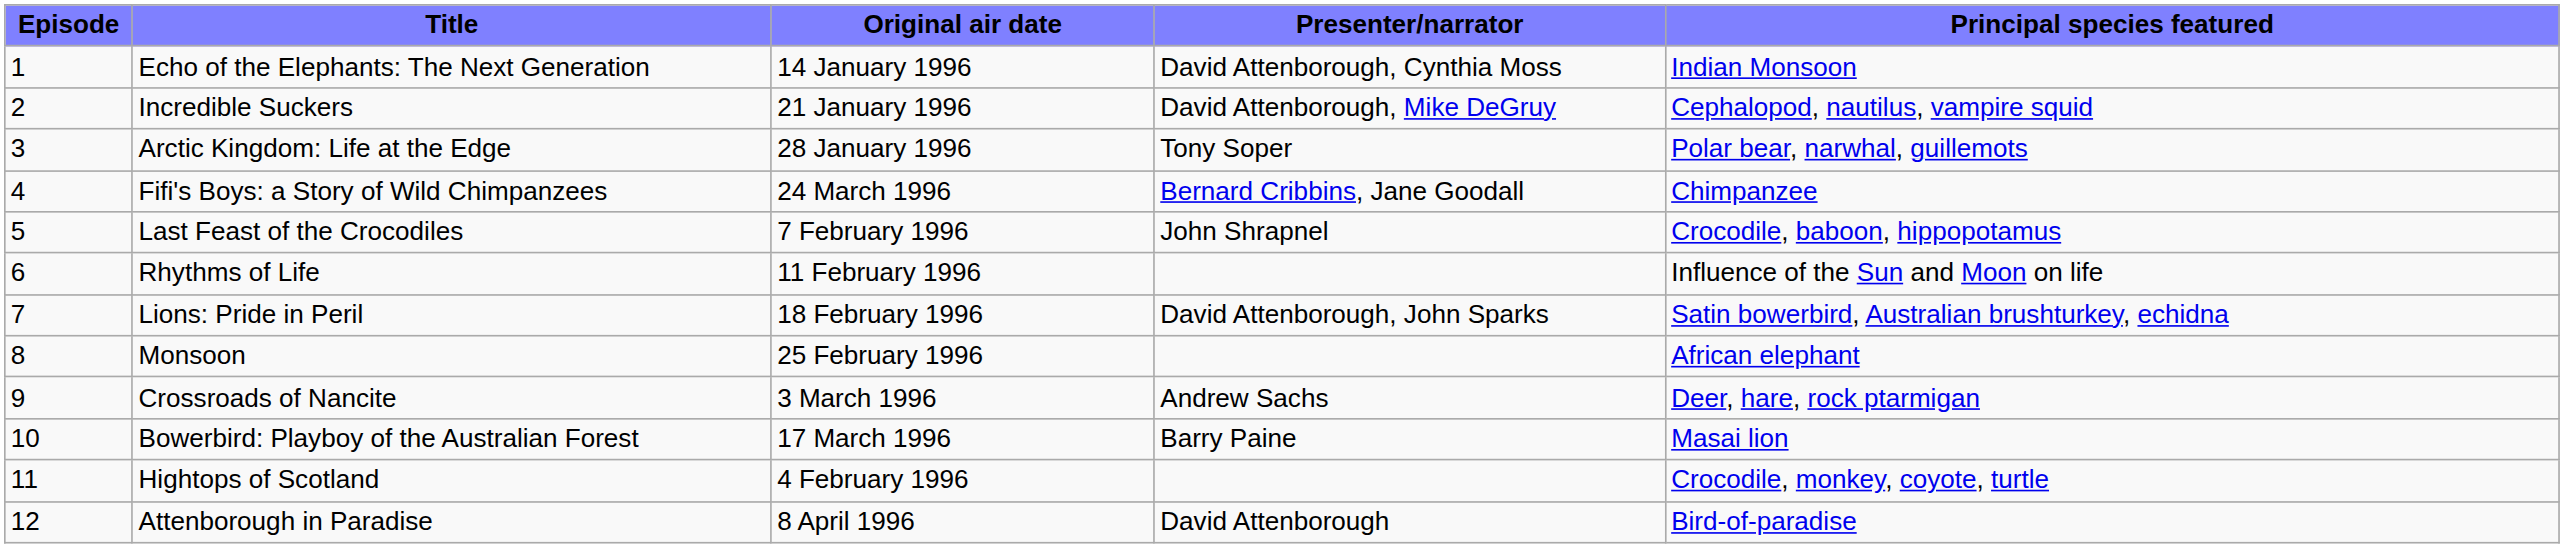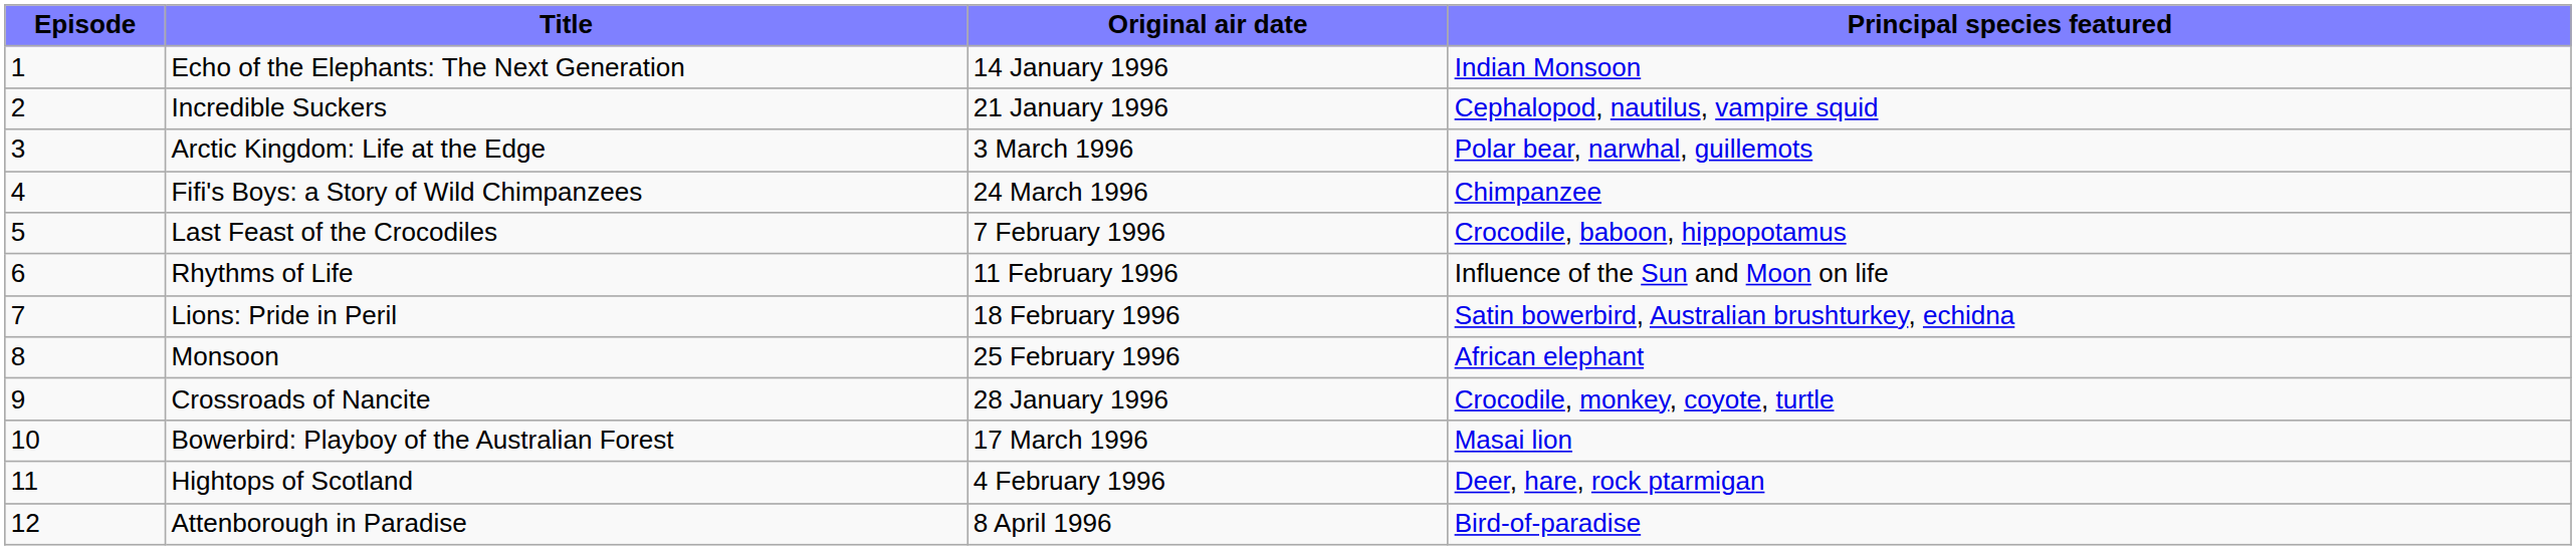 <table class="wikitable plainrowheaders" width=99%>
 <tr style="background:#fdd";>
 <th style="background-color: #7F80FF" width="5%">Episode</th>
 <th style="background-color: #7F80FF" width="25%">Title</th>
 <th style="background-color: #7F80FF" width="15%">Original air date</th>
-<th style="background-color: #7F80FF" width="20%">Presenter/narrator</th>
 <th style="background-color: #7F80FF" width="35%">Principal species featured</th>
 </tr>
 <tr>
 <td>1</td>
 <td>Echo of the Elephants: The Next Generation</td>
 <td>14 January 1996</td>
-<td>David Attenborough, Cynthia Moss</td>
 <td><a href='#'>Indian Monsoon</a></td>
 </tr>
 <tr>
 <td>2</td>
 <td>Incredible Suckers</td>
 <td>21 January 1996</td>
-<td>David Attenborough, <a href='#'>Mike DeGruy</a></td>
 <td><a href='#'>Cephalopod</a>, <a href='#'>nautilus</a>, <a href='#'>vampire squid</a></td>
 </tr>
 <tr>
 <td>3</td>
 <td>Arctic Kingdom: Life at the Edge</td>
-<td>28 January 1996</td>
-<td>Tony Soper</td>
+<td>3 March 1996</td>
 <td><a href='#'>Polar bear</a>, <a href='#'>narwhal</a>, <a href='#'>guillemots</a></td>
 </tr>
 <tr>
 <td>4</td>
 <td>Fifi's Boys: a Story of Wild Chimpanzees</td>
 <td>24 March 1996</td>
-<td><a href='#'>Bernard Cribbins</a>, Jane Goodall</td>
 <td><a href='#'>Chimpanzee</a></td>
 </tr>
 <tr>
 <td>5</td>
 <td>Last Feast of the Crocodiles</td>
 <td>7 February 1996</td>
-<td>John Shrapnel</td>
 <td><a href='#'>Crocodile</a>, <a href='#'>baboon</a>, <a href='#'>hippopotamus</a></td>
 </tr>
 <tr>
 <td>6</td>
 <td>Rhythms of Life</td>
 <td>11 February 1996</td>
-<td></td>
 <td>Influence of the <a href='#'>Sun</a> and <a href='#'>Moon</a> on life</td>
 </tr>
 <tr>
 <td>7</td>
 <td>Lions: Pride in Peril</td>
 <td>18 February 1996</td>
-<td>David Attenborough, John Sparks</td>
 <td><a href='#'>Satin bowerbird</a>, <a href='#'>Australian brushturkey</a>, <a href='#'>echidna</a></td>
 </tr>
 <tr>
 <td>8</td>
 <td>Monsoon</td>
 <td>25 February 1996</td>
-<td></td>
 <td><a href='#'>African elephant</a></td>
 </tr>
 <tr>
 <td>9</td>
 <td>Crossroads of Nancite</td>
-<td>3 March 1996</td>
-<td>Andrew Sachs</td>
-<td><a href='#'>Deer</a>, <a href='#'>hare</a>, <a href='#'>rock ptarmigan</a></td>
+<td>28 January 1996</td>
+<td><a href='#'>Crocodile</a>, <a href='#'>monkey</a>, <a href='#'>coyote</a>, <a href='#'>turtle</a></td>
 </tr>
 <tr>
 <td>10</td>
 <td>Bowerbird: Playboy of the Australian Forest</td>
 <td>17 March 1996</td>
-<td>Barry Paine</td>
 <td><a href='#'>Masai lion</a></td>
 </tr>
 <tr>
 <td>11</td>
 <td>Hightops of Scotland</td>
 <td>4 February 1996</td>
-<td></td>
-<td><a href='#'>Crocodile</a>, <a href='#'>monkey</a>, <a href='#'>coyote</a>, <a href='#'>turtle</a></td>
+<td><a href='#'>Deer</a>, <a href='#'>hare</a>, <a href='#'>rock ptarmigan</a></td>
 </tr>
 <tr>
 <td>12</td>
 <td>Attenborough in Paradise</td>
 <td>8 April 1996</td>
-<td>David Attenborough</td>
 <td><a href='#'>Bird-of-paradise</a></td>
 </tr>
 </table>
